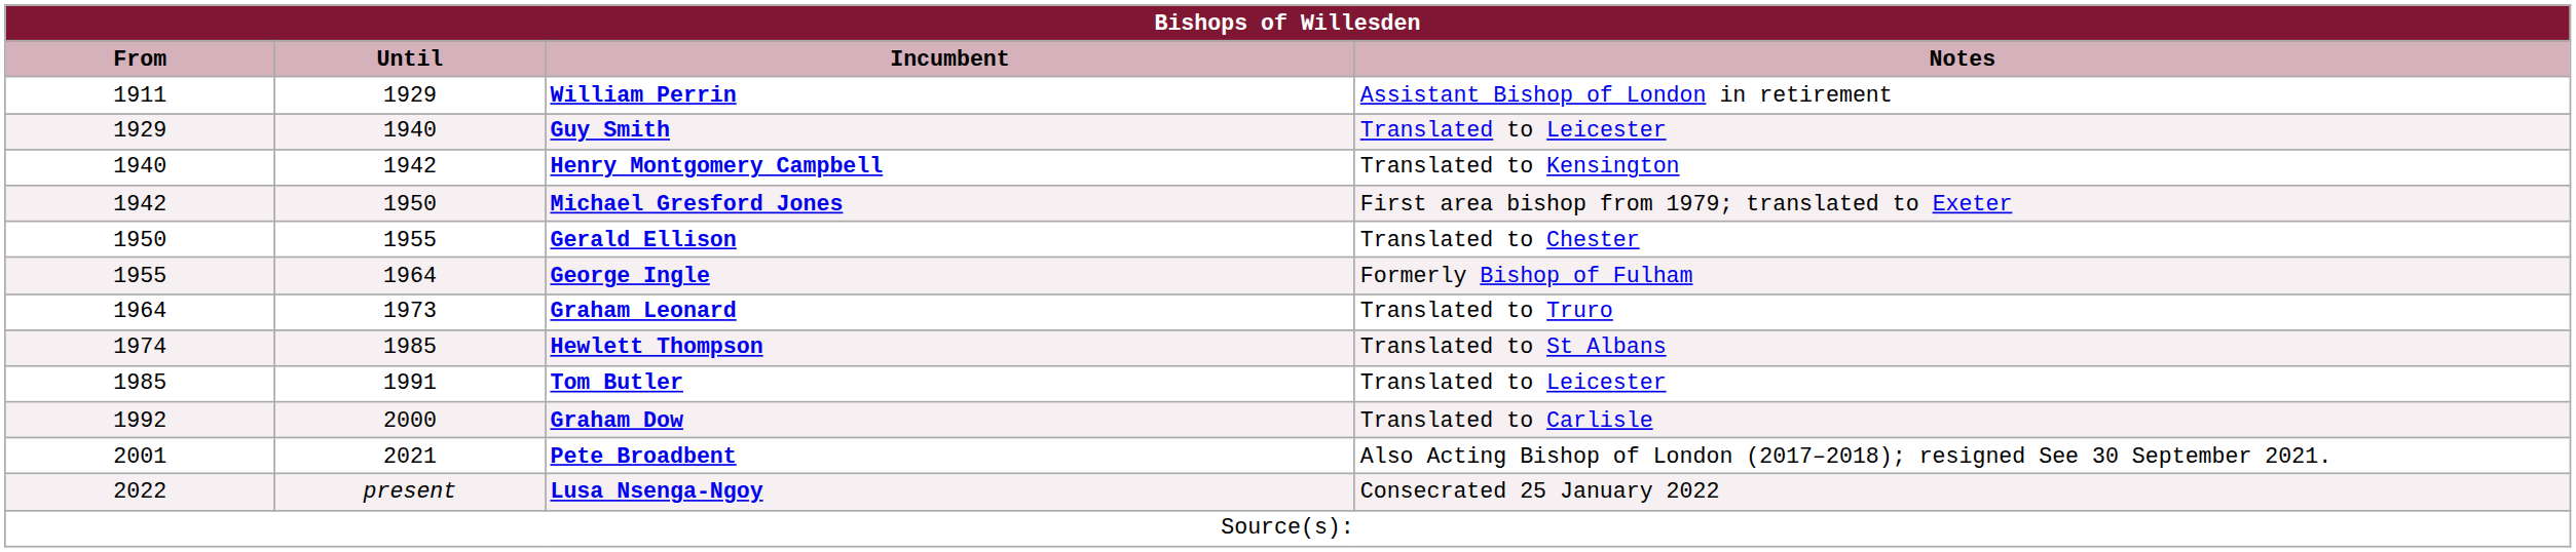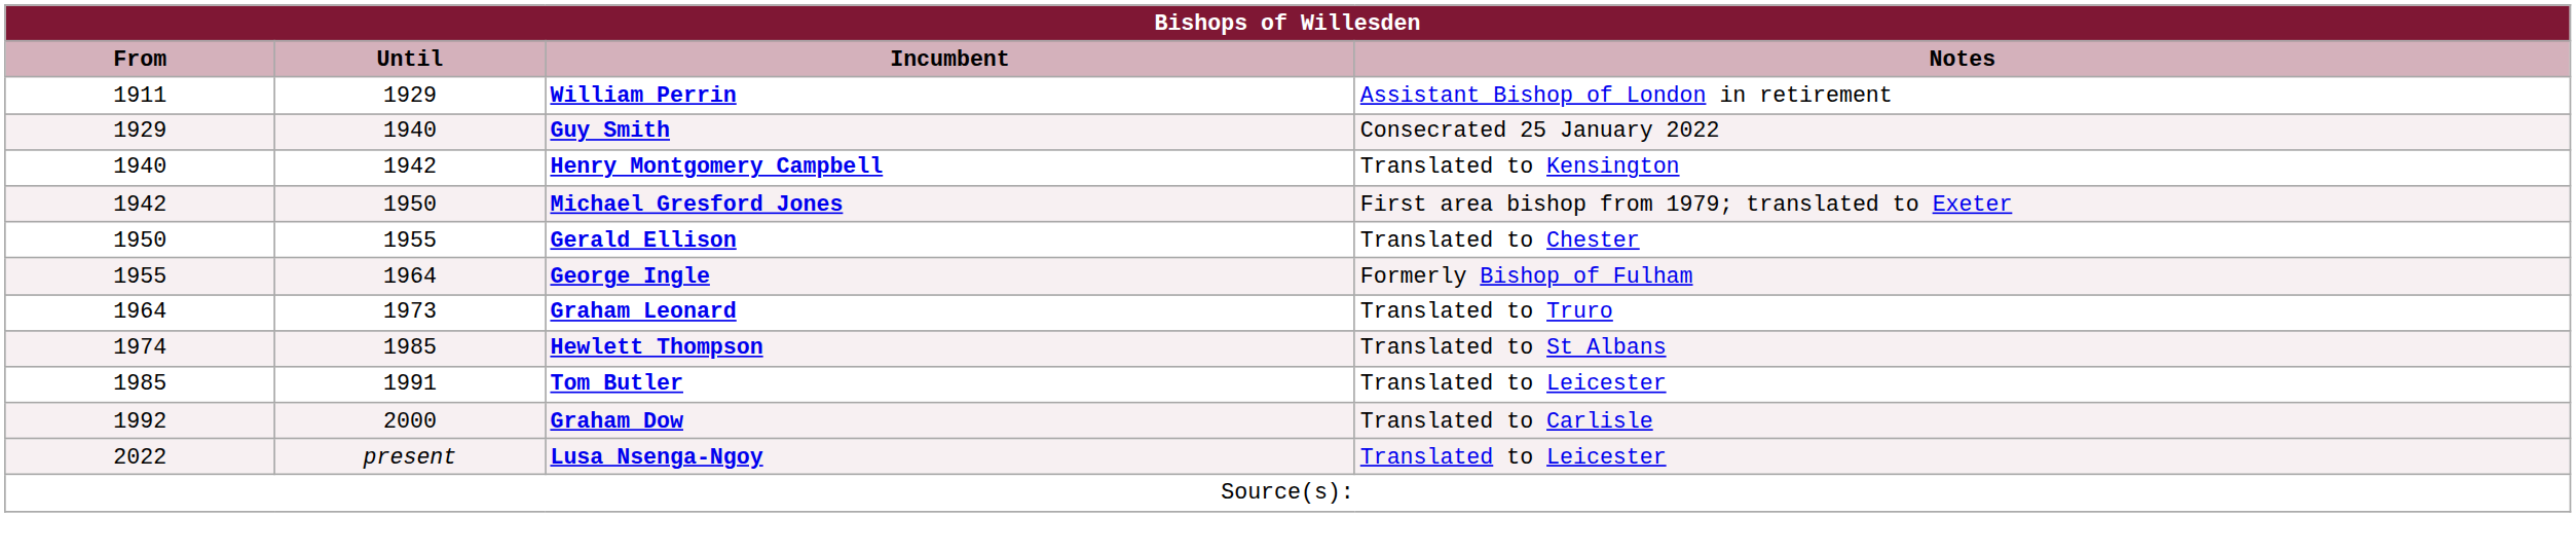 <table class="wikitable" style="width:95%;" border="1" cellpadding="2">
 <tr>
 <th colspan="4" style="background-color: #7F1734; color: white;">Bishops of Willesden</th>
 </tr>
 <tr valign=top>
 <th style="background-color:#D4B1BB" width="10%">From</th>
 <th style="background-color:#D4B1BB" width="10%">Until</th>
 <th style="background-color:#D4B1BB" width="30%">Incumbent</th>
 <th style="background-color:#D4B1BB" width="45%">Notes</th>
 </tr>
 <tr valign=top bgcolor="white">
 <td align="center">1911</td>
 <td align="center">1929</td>
 <td><strong><a href='#'>William Perrin</a></strong></td>
 <td><a href='#'>Assistant&nbsp;Bishop of London</a> in retirement</td>
 </tr>
 <tr valign=top bgcolor="#F7F0F2">
 <td align="center">1929</td>
 <td align="center">1940</td>
 <td><strong><a href='#'>Guy Smith</a></strong></td>
-<td><a href='#'>Translated</a> to <a href='#'>Leicester</a></td>
+<td>Consecrated 25 January 2022</td>
 </tr>
 <tr valign=top bgcolor="white">
 <td align="center">1940</td>
 <td align="center">1942</td>
 <td><strong><a href='#'>Henry Montgomery&nbsp;Campbell</a></strong></td>
 <td>Translated to <a href='#'>Kensington</a></td>
 </tr>
 <tr valign=top bgcolor="#F7F0F2">
 <td align="center">1942</td>
 <td align="center">1950</td>
 <td><strong><a href='#'>Michael Gresford Jones</a></strong></td>
 <td>First area bishop from 1979; translated to <a href='#'>Exeter</a></td>
 </tr>
 <tr valign=top bgcolor="white">
 <td align="center">1950</td>
 <td align="center">1955</td>
 <td><strong><a href='#'>Gerald Ellison</a></strong></td>
 <td>Translated to <a href='#'>Chester</a></td>
 </tr>
 <tr valign=top bgcolor="#F7F0F2">
 <td align="center">1955</td>
 <td align="center">1964</td>
 <td><strong><a href='#'>George Ingle</a></strong></td>
 <td>Formerly <a href='#'>Bishop of Fulham</a></td>
 </tr>
 <tr valign=top bgcolor="white">
 <td align="center">1964</td>
 <td align="center">1973</td>
 <td><strong><a href='#'>Graham Leonard</a></strong></td>
 <td>Translated to <a href='#'>Truro</a></td>
 </tr>
 <tr valign=top bgcolor="#F7F0F2">
 <td align="center">1974</td>
 <td align="center">1985</td>
 <td><strong><a href='#'>Hewlett Thompson</a></strong></td>
 <td>Translated to <a href='#'>St Albans</a></td>
 </tr>
 <tr valign=top bgcolor="white">
 <td align="center">1985</td>
 <td align="center">1991</td>
 <td><strong><a href='#'>Tom Butler</a></strong></td>
 <td>Translated to <a href='#'>Leicester</a></td>
 </tr>
 <tr valign=top bgcolor="#F7F0F2">
 <td align="center">1992</td>
 <td align="center">2000</td>
 <td><strong><a href='#'>Graham Dow</a></strong></td>
 <td>Translated to <a href='#'>Carlisle</a></td>
 </tr>
-<tr valign=top bgcolor="white">
-<td align="center">2001</td>
-<td align="center">2021</td>
-<td><strong><a href='#'>Pete Broadbent</a></strong></td>
-<td>Also Acting Bishop of London (2017–2018); resigned See 30 September 2021.</td>
-</tr>
 <tr valign=top bgcolor="#F7F0F2">
 <td align="center">2022</td>
 <td align="center"><em>present</em></td>
 <td><strong><a href='#'>Lusa Nsenga-Ngoy</a></strong></td>
-<td>Consecrated 25 January 2022</td>
+<td><a href='#'>Translated</a> to <a href='#'>Leicester</a></td>
 </tr>
 <tr valign=top bgcolor="white">
 <td align="center" colspan="4">Source(s):</td>
 </tr>
 </table>
